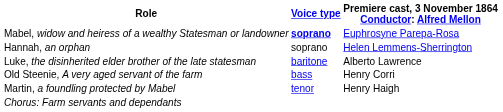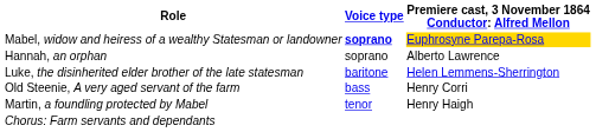 <table>
 <tr>
 <th>Role</th>
 <th><a href='#'>Voice type</a></th>
 <th>Premiere cast, 3 November 1864<br><a href='#'>Conductor</a>: <a href='#'>Alfred Mellon</a></th>
 </tr>
 <tr>
 <td>Mabel, <em>widow and heiress of a wealthy Statesman or landowner</em></td>
 <td><strong><a href='#'>soprano</a></strong></td>
-<td><a href='#'>Euphrosyne Parepa-Rosa</a></td>
+<td style="background: gold;"><a href='#'>Euphrosyne Parepa-Rosa</a></td>
 </tr>
 <tr>
 <td>Hannah, <em>an orphan</em></td>
 <td>soprano</td>
-<td><a href='#'>Helen Lemmens-Sherrington</a></td>
+<td>Alberto Lawrence</td>
 </tr>
 <tr>
 <td>Luke, <em>the disinherited elder brother of the late statesman</em></td>
 <td><a href='#'>baritone</a></td>
-<td>Alberto Lawrence</td>
+<td><a href='#'>Helen Lemmens-Sherrington</a></td>
 </tr>
 <tr>
 <td>Old Steenie, <em>A very aged servant of the farm</em></td>
 <td><a href='#'>bass</a></td>
 <td>Henry Corri</td>
 </tr>
 <tr>
 <td>Martin, <em>a foundling protected by Mabel</em></td>
 <td><a href='#'>tenor</a></td>
 <td>Henry Haigh</td>
 </tr>
 <tr>
 <td colspan="4"><em>Chorus: Farm servants and dependants</em></td>
 </tr>
 </table>
